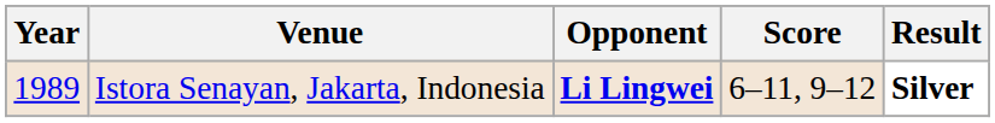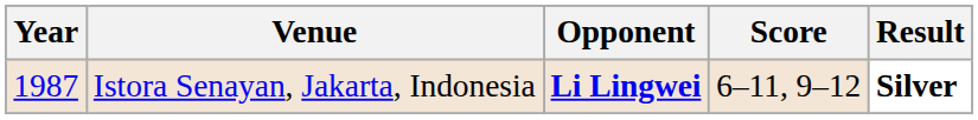 <table class="sortable wikitable" style="font-size: 90%;">
 <tr>
 <th>Year</th>
 <th>Venue</th>
 <th>Opponent</th>
 <th>Score</th>
 <th>Result</th>
 </tr>
 <tr style="background:#F3E6D7">
-<td align="center"><a href='#'>1989</a></td>
+<td align="center"><a href='#'>1987</a></td>
 <td align="left"><a href='#'>Istora Senayan</a>, <a href='#'>Jakarta</a>, Indonesia</td>
 <td align="left"><strong> <a href='#'>Li Lingwei</a></strong></td>
 <td align="left">6–11, 9–12</td>
 <td style="text-align:left; background:white"> <strong>Silver</strong></td>
 </tr>
 </table>
